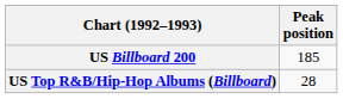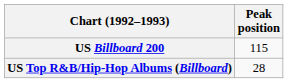 <table class="wikitable sortable plainrowheaders" style="text-align:center">
 <tr>
 <th scope="col">Chart (1992–1993)</th>
 <th scope="col">Peak<br>position</th>
 </tr>
 <tr>
 <th scope="row">US <a href='#'><em>Billboard</em> 200</a></th>
-<td>185</td>
+<td>115</td>
 </tr>
 <tr>
 <th scope="row">US <a href='#'>Top R&B/Hip-Hop Albums</a> (<em><a href='#'>Billboard</a></em>)</th>
 <td>28</td>
 </tr>
 </table>
